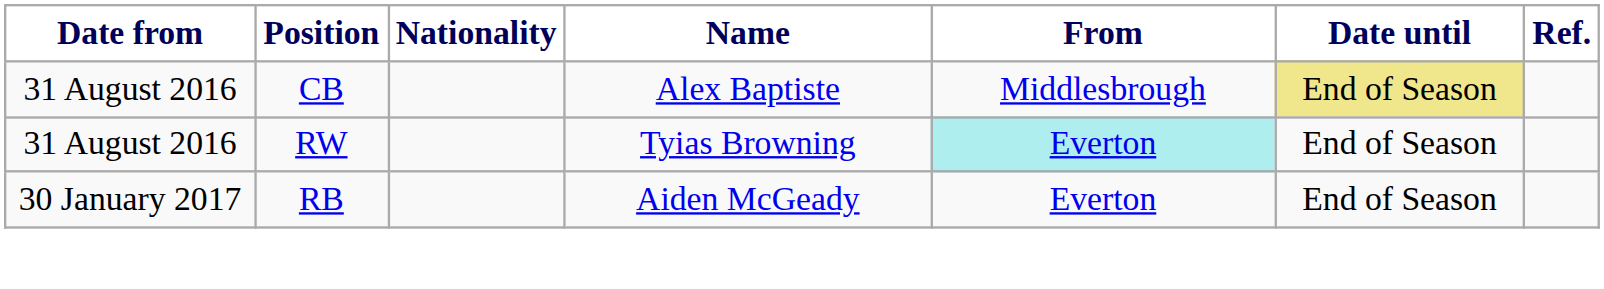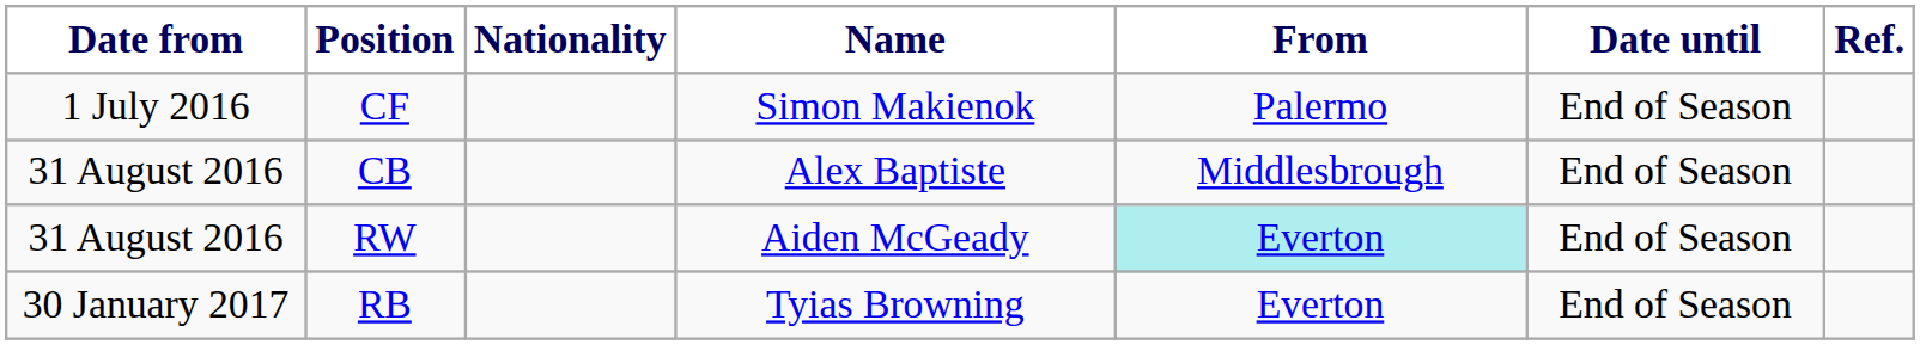 <table class="wikitable"  style="text-align:center; font-size:90%; ">
 <tr>
 <th style="background:#fff; color:#00005a; width:100px;">Date from</th>
 <th style="background:#fff; color:#00005a; width:50px;">Position</th>
 <th style="background:#fff; color:#00005a; width:50px;">Nationality</th>
 <th style="background:#fff; color:#00005a; width:150px;">Name</th>
 <th style="background:#fff; color:#00005a; width:140px;">From</th>
 <th style="background:#fff; color:#00005a; width:100px;">Date until</th>
 <th style="background:#fff; color:#00005a; width:25px;">Ref.</th>
 </tr>
 <tr>
+<td>1 July 2016</td>
+<td><a href='#'>CF</a></td>
+<td></td>
+<td><a href='#'>Simon Makienok</a></td>
+<td><a href='#'>Palermo</a></td>
+<td>End of Season</td>
+<td></td>
+</tr>
+<tr>
 <td>31 August 2016</td>
 <td><a href='#'>CB</a></td>
 <td></td>
 <td><a href='#'>Alex Baptiste</a></td>
 <td><a href='#'>Middlesbrough</a></td>
-<td style="background: khaki;">End of Season</td>
+<td>End of Season</td>
 <td></td>
 </tr>
 <tr>
 <td>31 August 2016</td>
 <td><a href='#'>RW</a></td>
 <td></td>
-<td><a href='#'>Tyias Browning</a></td>
+<td><a href='#'>Aiden McGeady</a></td>
 <td style="background: paleturquoise;"><a href='#'>Everton</a></td>
 <td>End of Season</td>
 <td></td>
 </tr>
 <tr>
 <td>30 January 2017</td>
 <td><a href='#'>RB</a></td>
 <td></td>
-<td><a href='#'>Aiden McGeady</a></td>
+<td><a href='#'>Tyias Browning</a></td>
 <td><a href='#'>Everton</a></td>
 <td>End of Season</td>
 <td></td>
 </tr>
 </table>
